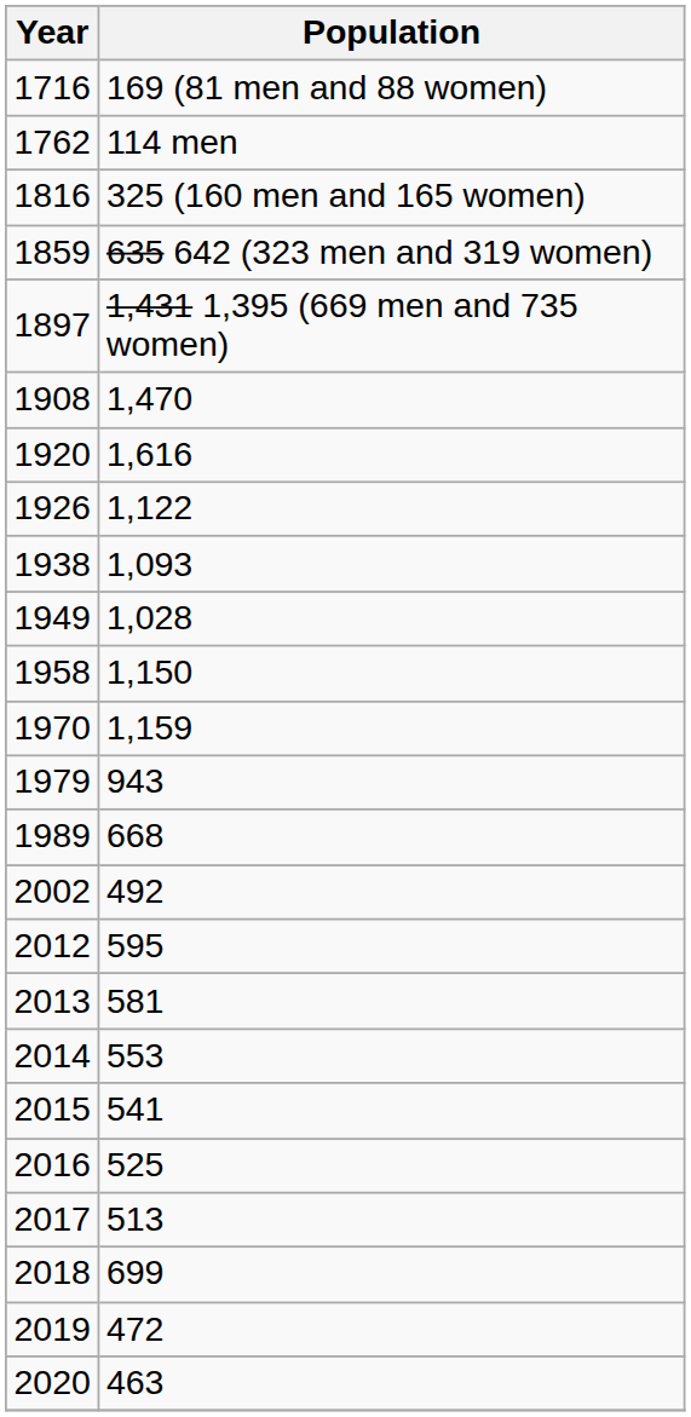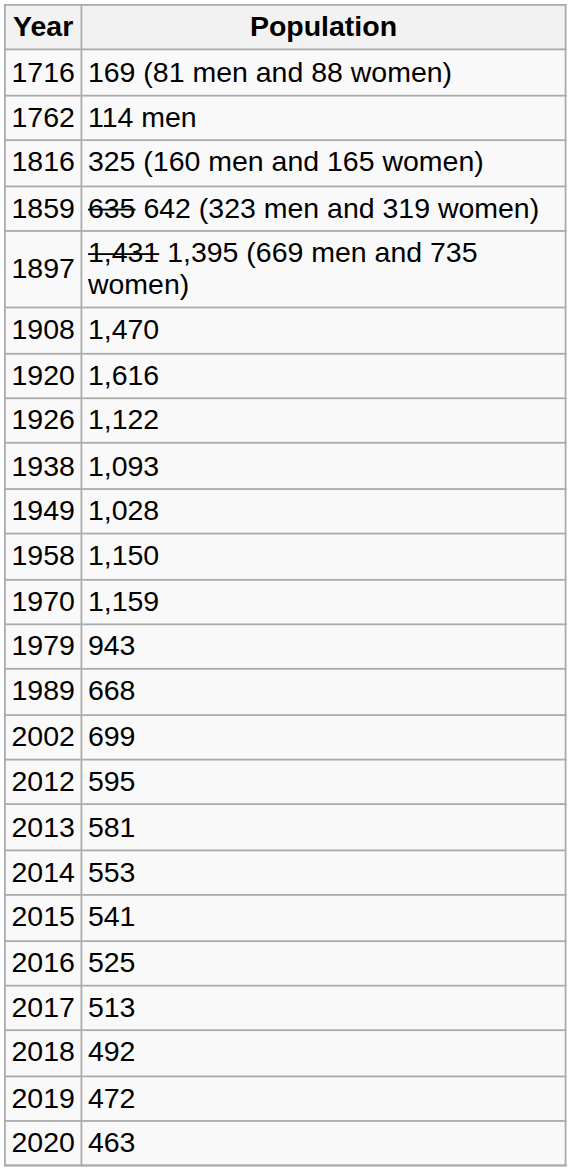 <table class="wikitable sortable" style="width:25%;">
 <tr>
 <th>Year</th>
 <th>Population</th>
 </tr>
 <tr>
 <td>1716</td>
 <td>169 (81 men and 88 women)</td>
 </tr>
 <tr>
 <td>1762</td>
 <td>114 men</td>
 </tr>
 <tr>
 <td>1816</td>
 <td>325 (160 men and 165 women)</td>
 </tr>
 <tr>
 <td>1859</td>
 <td><s>635</s> 642 (323 men and 319 women)</td>
 </tr>
 <tr>
 <td>1897</td>
 <td><s>1,431</s> 1,395 (669 men and 735 women)</td>
 </tr>
 <tr>
 <td>1908</td>
 <td>1,470</td>
 </tr>
 <tr>
 <td>1920</td>
 <td>1,616</td>
 </tr>
 <tr>
 <td>1926</td>
 <td>1,122</td>
 </tr>
 <tr>
 <td>1938</td>
 <td>1,093</td>
 </tr>
 <tr>
 <td>1949</td>
 <td>1,028</td>
 </tr>
 <tr>
 <td>1958</td>
 <td>1,150</td>
 </tr>
 <tr>
 <td>1970</td>
 <td>1,159</td>
 </tr>
 <tr>
 <td>1979</td>
 <td>943</td>
 </tr>
 <tr>
 <td>1989</td>
 <td>668</td>
 </tr>
 <tr>
 <td>2002</td>
-<td>492</td>
+<td>699</td>
 </tr>
 <tr>
 <td>2012</td>
 <td>595</td>
 </tr>
 <tr>
 <td>2013</td>
 <td>581</td>
 </tr>
 <tr>
 <td>2014</td>
 <td>553</td>
 </tr>
 <tr>
 <td>2015</td>
 <td>541</td>
 </tr>
 <tr>
 <td>2016</td>
 <td>525</td>
 </tr>
 <tr>
 <td>2017</td>
 <td>513</td>
 </tr>
 <tr>
 <td>2018</td>
-<td>699</td>
+<td>492</td>
 </tr>
 <tr>
 <td>2019</td>
 <td>472</td>
 </tr>
 <tr>
 <td>2020</td>
 <td>463</td>
 </tr>
 <tr>
 </tr>
 </table>
